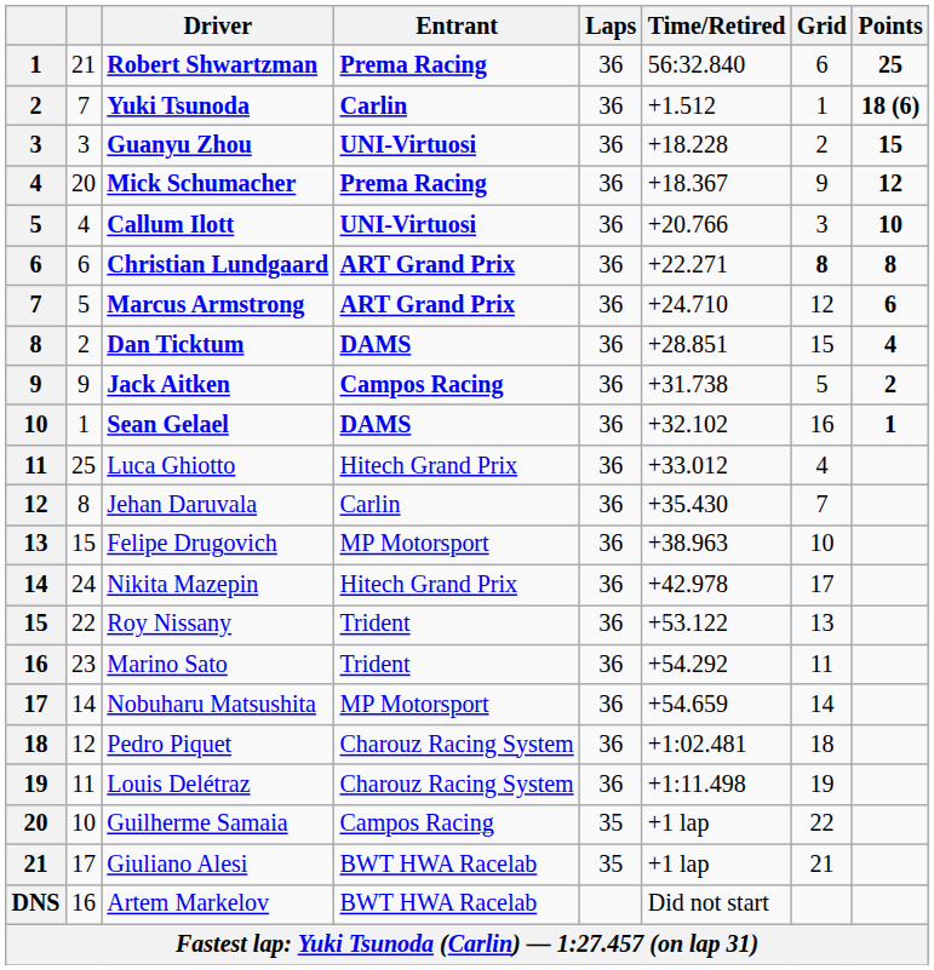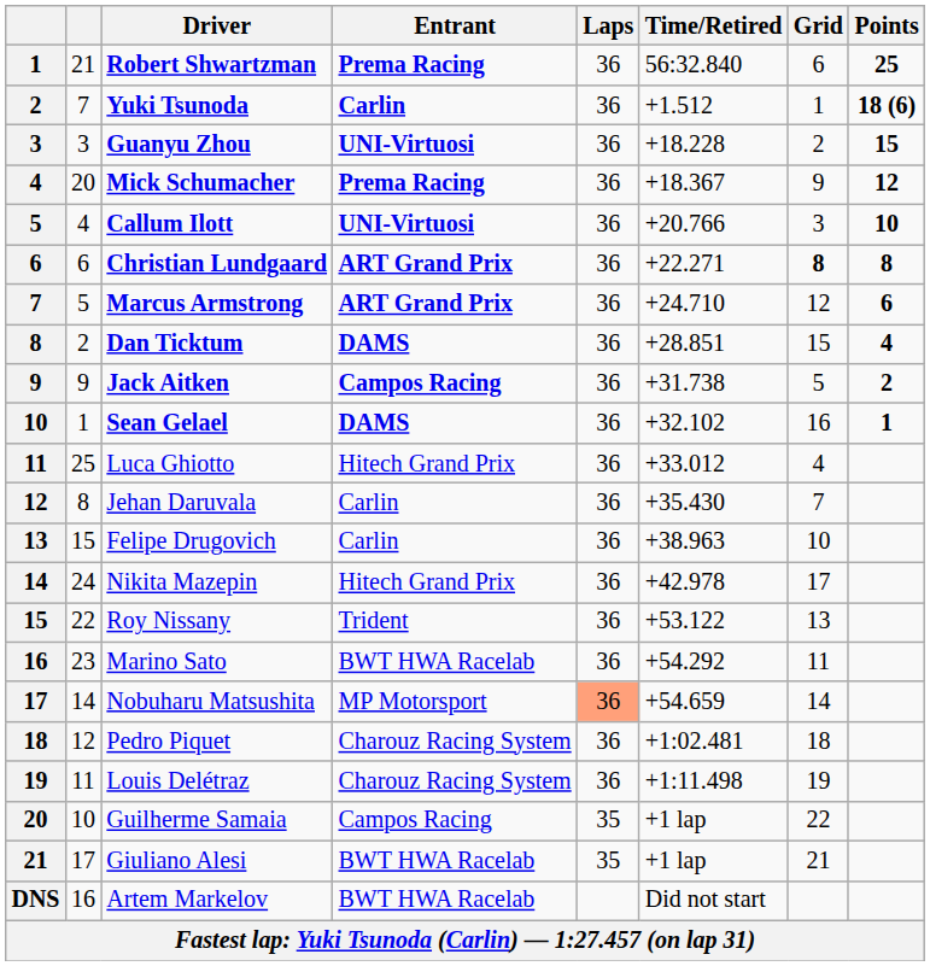 <table class="wikitable" style="font-size: 85%;">
 <tr>
 <th></th>
 <th></th>
 <th>Driver</th>
 <th>Entrant</th>
 <th>Laps</th>
 <th>Time/Retired</th>
 <th>Grid</th>
 <th>Points</th>
 </tr>
 <tr>
 <th>1</th>
 <td align="center">21</td>
 <td> <strong><a href='#'>Robert Shwartzman</a></strong></td>
 <td><strong><a href='#'>Prema Racing</a></strong></td>
 <td align="center">36</td>
 <td>56:32.840</td>
 <td align="center">6</td>
 <td align="center"><strong>25</strong></td>
 </tr>
 <tr>
 <th>2</th>
 <td align="center">7</td>
 <td> <strong><a href='#'>Yuki Tsunoda</a></strong></td>
 <td><strong><a href='#'>Carlin</a></strong></td>
 <td align="center">36</td>
 <td>+1.512</td>
 <td align="center">1</td>
 <td align="center"><strong>18 (6)</strong></td>
 </tr>
 <tr>
 <th>3</th>
 <td align="center">3</td>
 <td> <strong><a href='#'>Guanyu Zhou</a></strong></td>
 <td><strong><a href='#'>UNI-Virtuosi</a></strong></td>
 <td align="center">36</td>
 <td>+18.228</td>
 <td align="center">2</td>
 <td align="center"><strong>15</strong></td>
 </tr>
 <tr>
 <th>4</th>
 <td align="center">20</td>
 <td> <strong><a href='#'>Mick Schumacher</a></strong></td>
 <td><strong><a href='#'>Prema Racing</a></strong></td>
 <td align="center">36</td>
 <td>+18.367</td>
 <td align="center">9</td>
 <td align="center"><strong>12</strong></td>
 </tr>
 <tr>
 <th>5</th>
 <td align="center">4</td>
 <td> <strong><a href='#'>Callum Ilott</a></strong></td>
 <td><strong><a href='#'>UNI-Virtuosi</a></strong></td>
 <td align="center">36</td>
 <td>+20.766</td>
 <td align="center">3</td>
 <td align="center"><strong>10</strong></td>
 </tr>
 <tr>
 <th>6</th>
 <td align="center">6</td>
 <td> <strong><a href='#'>Christian Lundgaard</a></strong></td>
 <td><strong><a href='#'>ART Grand Prix</a></strong></td>
 <td align="center">36</td>
 <td>+22.271</td>
 <td align="center"><strong>8</strong></td>
 <td align="center"><strong>8</strong></td>
 </tr>
 <tr>
 <th>7</th>
 <td align="center">5</td>
 <td> <strong><a href='#'>Marcus Armstrong</a></strong></td>
 <td><strong><a href='#'>ART Grand Prix</a></strong></td>
 <td align="center">36</td>
 <td>+24.710</td>
 <td align="center">12</td>
 <td align="center"><strong>6</strong></td>
 </tr>
 <tr>
 <th>8</th>
 <td align="center">2</td>
 <td> <strong><a href='#'>Dan Ticktum</a></strong></td>
 <td><strong><a href='#'>DAMS</a></strong></td>
 <td align="center">36</td>
 <td>+28.851</td>
 <td align="center">15</td>
 <td align="center"><strong>4</strong></td>
 </tr>
 <tr>
 <th>9</th>
 <td align="center">9</td>
 <td> <strong><a href='#'>Jack Aitken</a></strong></td>
 <td><strong><a href='#'>Campos Racing</a></strong></td>
 <td align="center">36</td>
 <td>+31.738</td>
 <td align="center">5</td>
 <td align="center"><strong>2</strong></td>
 </tr>
 <tr>
 <th>10</th>
 <td align="center">1</td>
 <td> <strong><a href='#'>Sean Gelael</a></strong></td>
 <td><strong><a href='#'>DAMS</a></strong></td>
 <td align="center">36</td>
 <td>+32.102</td>
 <td align="center">16</td>
 <td align="center"><strong>1</strong></td>
 </tr>
 <tr>
 <th>11</th>
 <td align="center">25</td>
 <td> <a href='#'>Luca Ghiotto</a></td>
 <td><a href='#'>Hitech Grand Prix</a></td>
 <td align="center">36</td>
 <td>+33.012</td>
 <td align="center">4</td>
 <td align="center"></td>
 </tr>
 <tr>
 <th>12</th>
 <td align="center">8</td>
 <td> <a href='#'>Jehan Daruvala</a></td>
 <td><a href='#'>Carlin</a></td>
 <td align="center">36</td>
 <td>+35.430</td>
 <td align="center">7</td>
 <td align="center"></td>
 </tr>
 <tr>
 <th>13</th>
 <td align="center">15</td>
 <td> <a href='#'>Felipe Drugovich</a></td>
-<td><a href='#'>MP Motorsport</a></td>
+<td><a href='#'>Carlin</a></td>
 <td align="center">36</td>
 <td>+38.963</td>
 <td align="center">10</td>
 <td align="center"></td>
 </tr>
 <tr>
 <th>14</th>
 <td align="center">24</td>
 <td> <a href='#'>Nikita Mazepin</a></td>
 <td><a href='#'>Hitech Grand Prix</a></td>
 <td align="center">36</td>
 <td>+42.978</td>
 <td align="center">17</td>
 <td align="center"></td>
 </tr>
 <tr>
 <th>15</th>
 <td align="center">22</td>
 <td> <a href='#'>Roy Nissany</a></td>
 <td><a href='#'>Trident</a></td>
 <td align="center">36</td>
 <td>+53.122</td>
 <td align="center">13</td>
 <td align="center"></td>
 </tr>
 <tr>
 <th>16</th>
 <td align="center">23</td>
 <td> <a href='#'>Marino Sato</a></td>
-<td><a href='#'>Trident</a></td>
+<td><a href='#'>BWT HWA Racelab</a></td>
 <td align="center">36</td>
 <td>+54.292</td>
 <td align="center">11</td>
 <td align="center"></td>
 </tr>
 <tr>
 <th>17</th>
 <td align="center">14</td>
 <td> <a href='#'>Nobuharu Matsushita</a></td>
 <td><a href='#'>MP Motorsport</a></td>
-<td align="center">36</td>
+<td align="center" style="background: lightsalmon;">36</td>
 <td>+54.659</td>
 <td align="center">14</td>
 <td align="center"></td>
 </tr>
 <tr>
 <th>18</th>
 <td align="center">12</td>
 <td> <a href='#'>Pedro Piquet</a></td>
 <td><a href='#'>Charouz Racing System</a></td>
 <td align="center">36</td>
 <td>+1:02.481</td>
 <td align="center">18</td>
 <td align="center"></td>
 </tr>
 <tr>
 <th>19</th>
 <td align="center">11</td>
 <td> <a href='#'>Louis Delétraz</a></td>
 <td><a href='#'>Charouz Racing System</a></td>
 <td align="center">36</td>
 <td>+1:11.498</td>
 <td align="center">19</td>
 <td></td>
 </tr>
 <tr>
 <th>20</th>
 <td align="center">10</td>
 <td> <a href='#'>Guilherme Samaia</a></td>
 <td><a href='#'>Campos Racing</a></td>
 <td align="center">35</td>
 <td>+1 lap</td>
 <td align="center">22</td>
 <td></td>
 </tr>
 <tr>
 <th>21</th>
 <td align="center">17</td>
 <td> <a href='#'>Giuliano Alesi</a></td>
 <td><a href='#'>BWT HWA Racelab</a></td>
 <td align="center">35</td>
 <td>+1 lap</td>
 <td align="center">21</td>
 <td></td>
 </tr>
 <tr>
 <th>DNS</th>
 <td align="center">16</td>
 <td> <a href='#'>Artem Markelov</a></td>
 <td><a href='#'>BWT HWA Racelab</a></td>
 <td align="center"></td>
 <td>Did not start</td>
 <td align="center"></td>
 <td></td>
 </tr>
 <tr>
 <th colspan="8"><em>Fastest lap:  <a href='#'>Yuki Tsunoda</a> (<a href='#'>Carlin</a>) — 1:27.457 (on lap 31)</em></th>
 </tr>
 </table>
